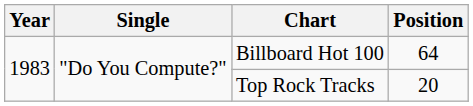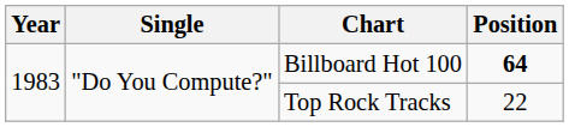 <table class="wikitable">
 <tr>
 <th>Year</th>
 <th>Single</th>
 <th>Chart</th>
 <th>Position</th>
 </tr>
 <tr>
 <td rowspan="2">1983</td>
 <td rowspan="2">"Do You Compute?"</td>
 <td>Billboard Hot 100</td>
-<td align="center">64</td>
+<td align="center"><strong>64</strong></td>
 </tr>
 <tr>
 <td>Top Rock Tracks</td>
-<td align="center">20</td>
+<td align="center">22</td>
 </tr>
 </table>
